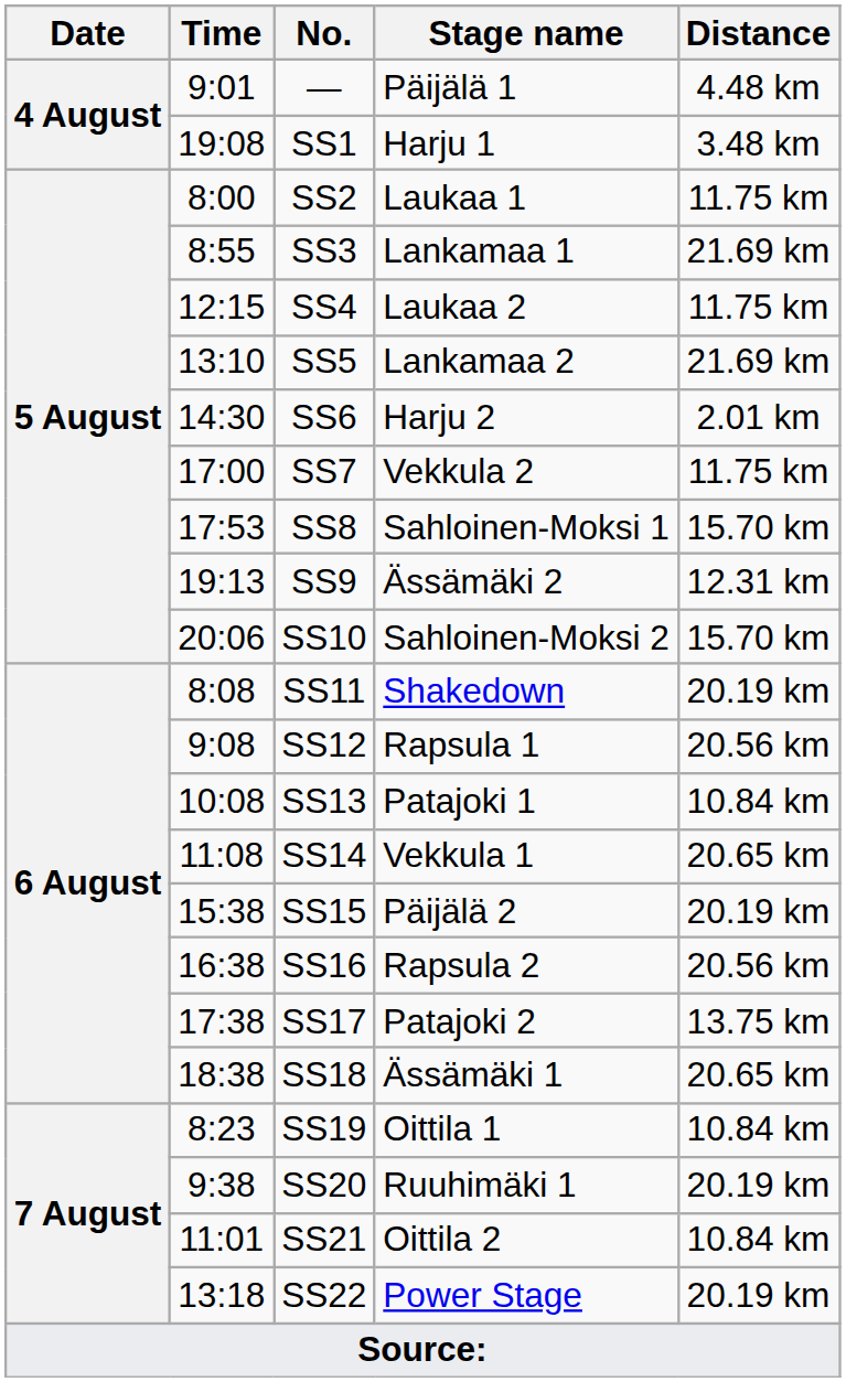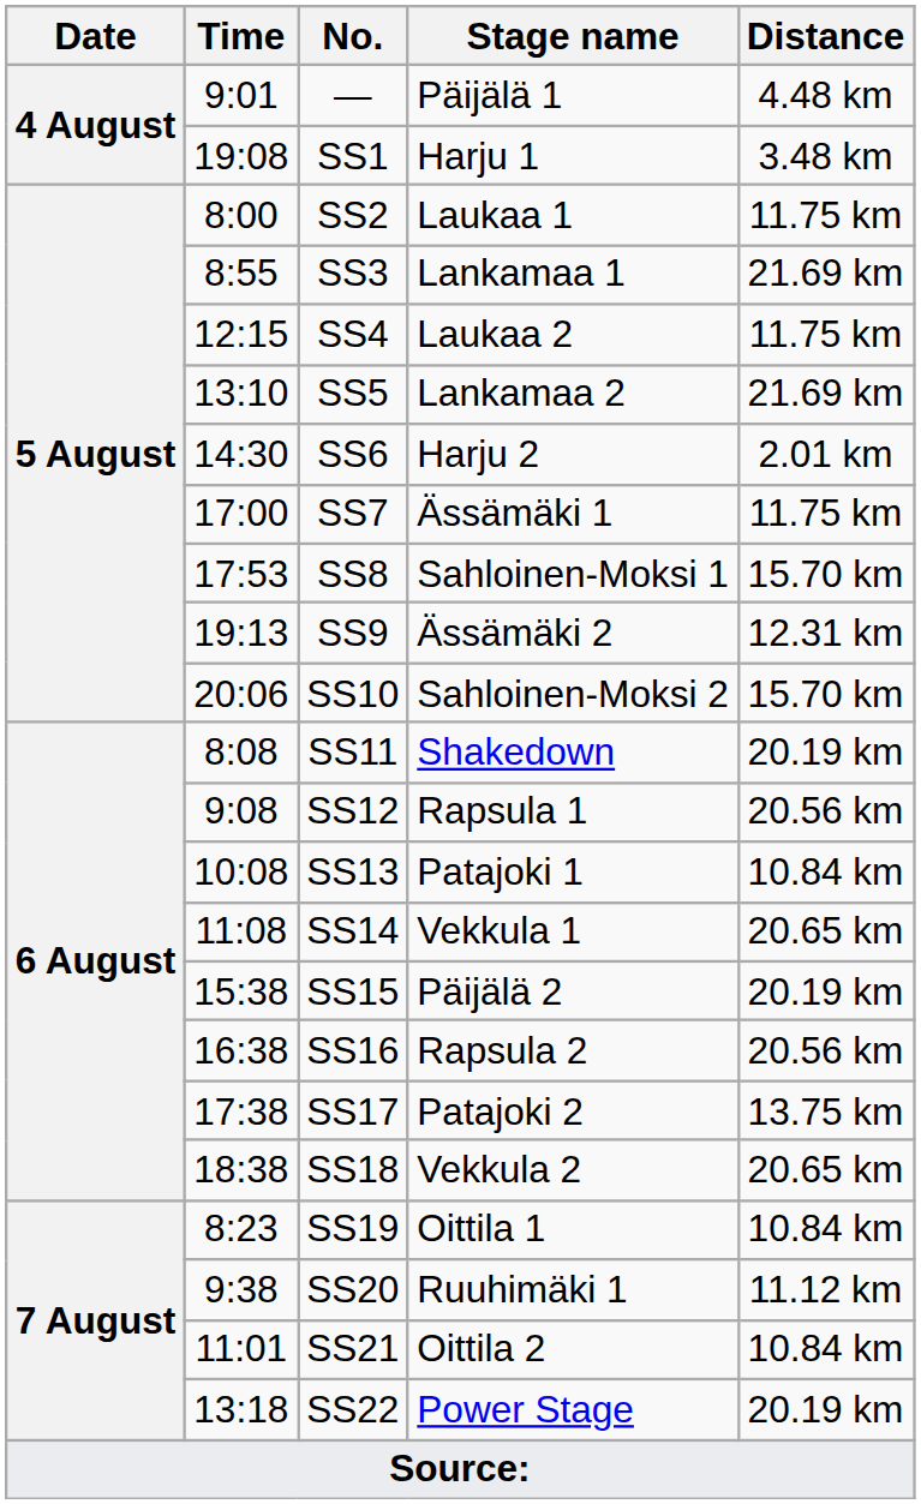 <table class="wikitable" style="font-size: 85%;">
 <tr>
 <th>Date</th>
 <th>Time</th>
 <th>No.</th>
 <th>Stage name</th>
 <th>Distance</th>
 </tr>
 <tr>
 <th rowspan="2">4 August</th>
 <td align="center">9:01</td>
 <td align="center">—</td>
 <td>Päijälä 1</td>
 <td align="center">4.48 km</td>
 </tr>
 <tr>
 <td align="center">19:08</td>
 <td align="center">SS1</td>
 <td>Harju 1</td>
 <td align="center">3.48 km</td>
 </tr>
 <tr>
 <th rowspan="9">5 August</th>
 <td align="center">8:00</td>
 <td align="center">SS2</td>
 <td>Laukaa 1</td>
 <td align="center">11.75 km</td>
 </tr>
 <tr>
 <td align="center">8:55</td>
 <td align="center">SS3</td>
 <td>Lankamaa 1</td>
 <td align="center">21.69 km</td>
 </tr>
 <tr>
 <td align="center">12:15</td>
 <td align="center">SS4</td>
 <td>Laukaa 2</td>
 <td align="center">11.75 km</td>
 </tr>
 <tr>
 <td align="center">13:10</td>
 <td align="center">SS5</td>
 <td>Lankamaa 2</td>
 <td align="center">21.69 km</td>
 </tr>
 <tr>
 <td align="center">14:30</td>
 <td align="center">SS6</td>
 <td>Harju 2</td>
 <td align="center">2.01 km</td>
 </tr>
 <tr>
 <td align="center">17:00</td>
 <td align="center">SS7</td>
-<td>Vekkula 2</td>
+<td>Ässämäki 1</td>
 <td align="center">11.75 km</td>
 </tr>
 <tr>
 <td align="center">17:53</td>
 <td align="center">SS8</td>
 <td>Sahloinen-Moksi 1</td>
 <td align="center">15.70 km</td>
 </tr>
 <tr>
 <td align="center">19:13</td>
 <td align="center">SS9</td>
 <td>Ässämäki 2</td>
 <td align="center">12.31 km</td>
 </tr>
 <tr>
 <td align="center">20:06</td>
 <td align="center">SS10</td>
 <td>Sahloinen-Moksi 2</td>
 <td align="center">15.70 km</td>
 </tr>
 <tr>
 <th rowspan="8">6 August</th>
 <td align="center">8:08</td>
 <td align="center">SS11</td>
 <td><a href='#'>Shakedown</a></td>
 <td align="center">20.19 km</td>
 </tr>
 <tr>
 <td align="center">9:08</td>
 <td align="center">SS12</td>
 <td>Rapsula 1</td>
 <td align="center">20.56 km</td>
 </tr>
 <tr>
 <td align="center">10:08</td>
 <td align="center">SS13</td>
 <td>Patajoki 1</td>
 <td align="center">10.84 km</td>
 </tr>
 <tr>
 <td align="center">11:08</td>
 <td align="center">SS14</td>
 <td>Vekkula 1</td>
 <td align="center">20.65 km</td>
 </tr>
 <tr>
 <td align="center">15:38</td>
 <td align="center">SS15</td>
 <td>Päijälä 2</td>
 <td align="center">20.19 km</td>
 </tr>
 <tr>
 <td align="center">16:38</td>
 <td align="center">SS16</td>
 <td>Rapsula 2</td>
 <td align="center">20.56 km</td>
 </tr>
 <tr>
 <td align="center">17:38</td>
 <td align="center">SS17</td>
 <td>Patajoki 2</td>
 <td align="center">13.75 km</td>
 </tr>
 <tr>
 <td align="center">18:38</td>
 <td align="center">SS18</td>
-<td>Ässämäki 1</td>
+<td>Vekkula 2</td>
 <td align="center">20.65 km</td>
 </tr>
 <tr>
 <th rowspan="4">7 August</th>
 <td align="center">8:23</td>
 <td align="center">SS19</td>
 <td>Oittila 1</td>
 <td align="center">10.84 km</td>
 </tr>
 <tr>
 <td align="center">9:38</td>
 <td align="center">SS20</td>
 <td>Ruuhimäki 1</td>
-<td align="center">20.19 km</td>
+<td align="center">11.12 km</td>
 </tr>
 <tr>
 <td align="center">11:01</td>
 <td align="center">SS21</td>
 <td>Oittila 2</td>
 <td align="center">10.84 km</td>
 </tr>
 <tr>
 <td align="center">13:18</td>
 <td align="center">SS22</td>
 <td><a href='#'>Power Stage</a></td>
 <td align="center">20.19 km</td>
 </tr>
 <tr>
 <td colspan="5" style="background-color:#EAECF0;text-align:center"><strong>Source:</strong></td>
 </tr>
 </table>
